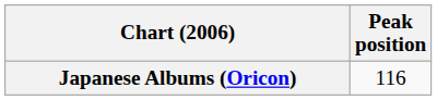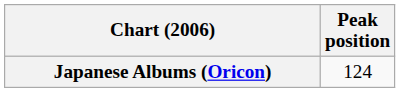 <table class="wikitable sortable plainrowheaders" style="text-align:center">
 <tr>
 <th scope="col" style="width:16em">Chart (2006)</th>
 <th scope="col">Peak<br>position</th>
 </tr>
 <tr>
 <th scope="row">Japanese Albums (<a href='#'>Oricon</a>)</th>
-<td>116</td>
+<td>124</td>
 </tr>
 </table>
